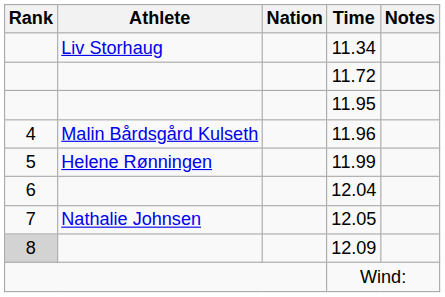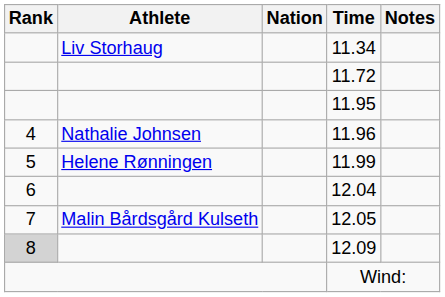 <table class="wikitable sortable" style="text-align:center;">
 <tr>
 <th scope="col" style="width: 10px;">Rank</th>
 <th scope="col">Athlete</th>
 <th scope="col">Nation</th>
 <th scope="col">Time</th>
 <th scope="col">Notes</th>
 </tr>
 <tr>
 <td></td>
 <td align=left><a href='#'>Liv Storhaug</a></td>
 <td align=left></td>
 <td>11.34</td>
 <td></td>
 </tr>
 <tr>
 <td></td>
 <td align=left></td>
 <td align=left></td>
 <td>11.72</td>
 <td></td>
 </tr>
 <tr>
 <td></td>
 <td align=left></td>
 <td align=left></td>
 <td>11.95</td>
 <td></td>
 </tr>
 <tr>
 <td>4</td>
-<td align=left><a href='#'>Malin Bårdsgård Kulseth</a></td>
+<td align=left><a href='#'>Nathalie Johnsen</a></td>
 <td align=left></td>
 <td>11.96</td>
 <td></td>
 </tr>
 <tr>
 <td>5</td>
 <td align=left><a href='#'>Helene Rønningen</a></td>
 <td align=left></td>
 <td>11.99</td>
 <td></td>
 </tr>
 <tr>
 <td>6</td>
 <td align=left></td>
 <td align=left></td>
 <td>12.04</td>
 <td></td>
 </tr>
 <tr>
 <td>7</td>
-<td align=left><a href='#'>Nathalie Johnsen</a></td>
+<td align=left><a href='#'>Malin Bårdsgård Kulseth</a></td>
 <td align=left></td>
 <td>12.05</td>
 <td></td>
 </tr>
 <tr>
 <td style="background: lightgrey;">8</td>
 <td align=left></td>
 <td align=left></td>
 <td>12.09</td>
 <td></td>
 </tr>
 <tr class="sortbottom">
 <td colspan="3"></td>
 <td colspan="2">Wind: </td>
 </tr>
 </table>
